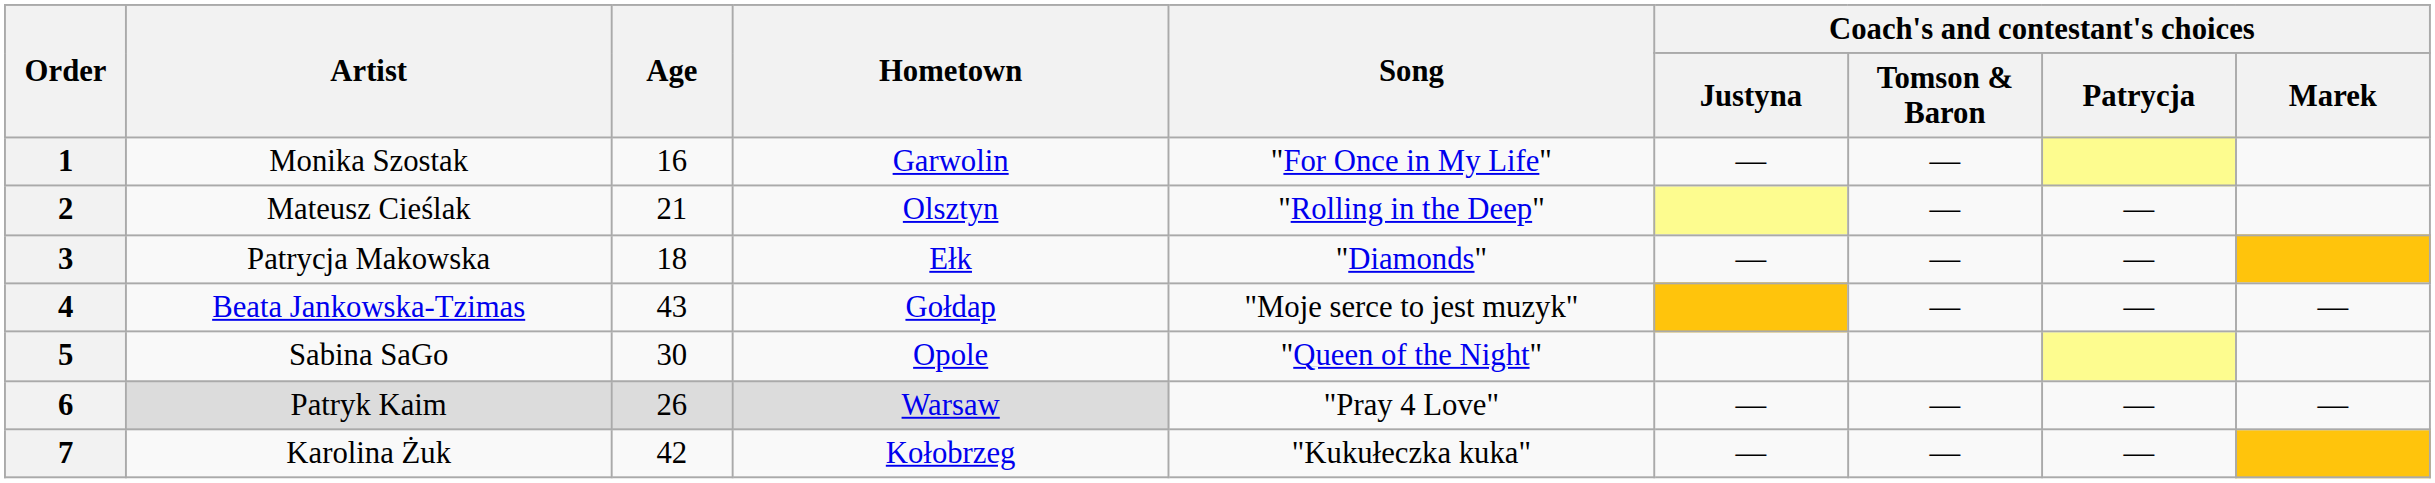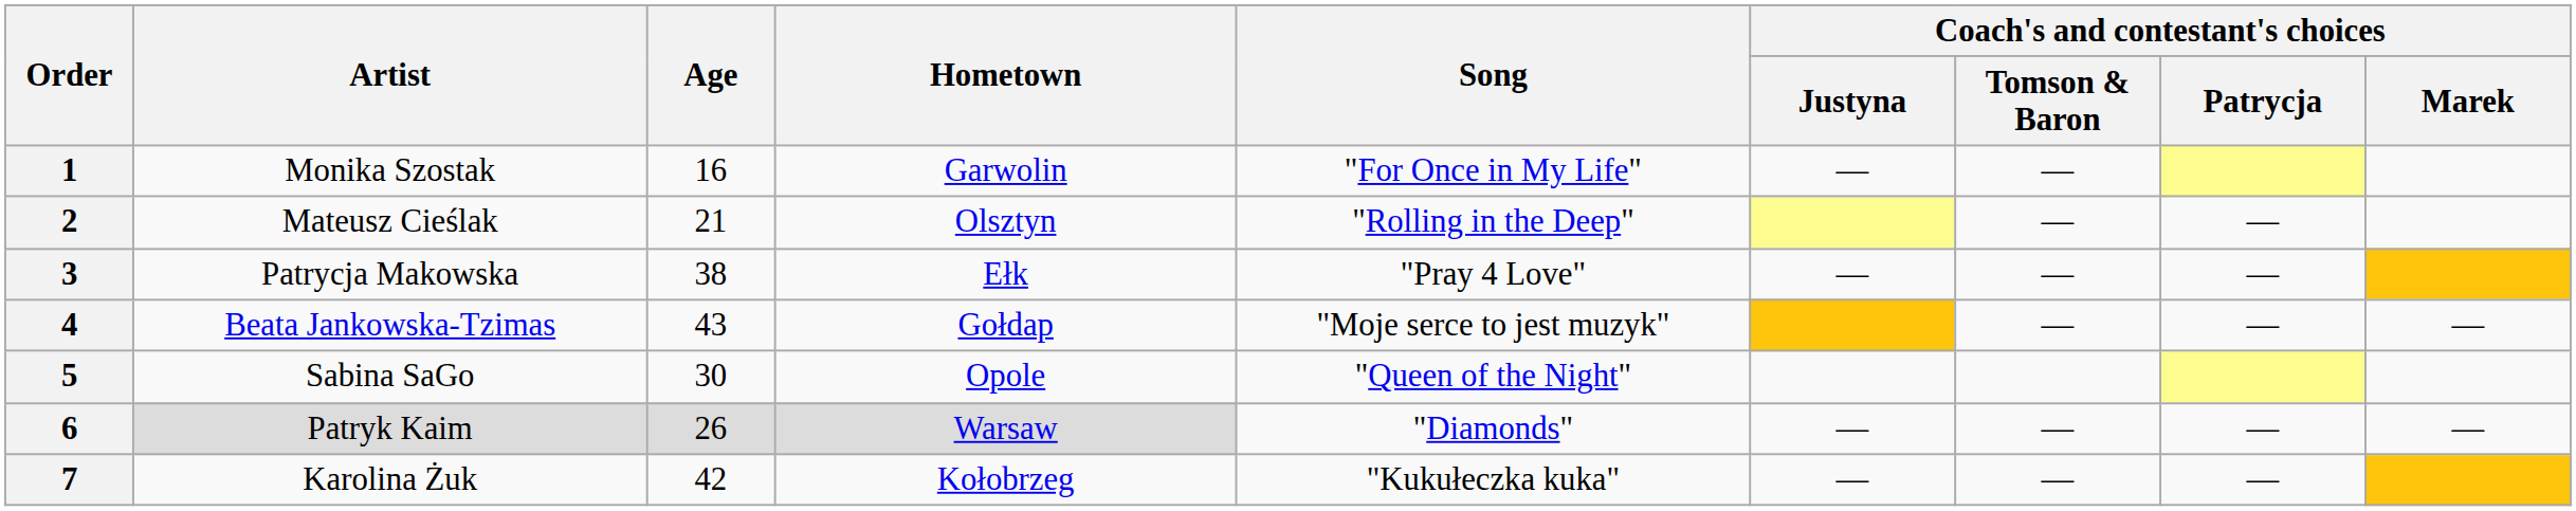 <table class="wikitable" style="text-align:center; width:100%;">
 <tr>
 <th scope="col" rowspan="2" width="05%">Order</th>
 <th scope="col" rowspan="2" width="20%">Artist</th>
 <th scope="col" rowspan="2" width="05%">Age</th>
 <th scope="col" rowspan="2" width="18%">Hometown</th>
 <th scope="col" rowspan="2" width="20%">Song</th>
 <th scope="col" colspan="4" width="32%">Coach's and contestant's choices</th>
 </tr>
 <tr>
 <th width="08%">Justyna</th>
 <th width="08%">Tomson & Baron</th>
 <th width="08%">Patrycja</th>
 <th width="08%">Marek</th>
 </tr>
 <tr>
 <th>1</th>
 <td>Monika Szostak</td>
 <td>16</td>
 <td><a href='#'>Garwolin</a></td>
 <td>"<a href='#'>For Once in My Life</a>"</td>
 <td>—</td>
 <td>—</td>
 <td style="background:#fdfc8f;"><strong></strong></td>
 <td><strong></strong></td>
 </tr>
 <tr>
 <th>2</th>
 <td>Mateusz Cieślak</td>
 <td>21</td>
 <td><a href='#'>Olsztyn</a></td>
 <td>"<a href='#'>Rolling in the Deep</a>"</td>
 <td style="background:#fdfc8f;"><strong></strong></td>
 <td>—</td>
 <td>—</td>
 <td><strong></strong></td>
 </tr>
 <tr>
 <th>3</th>
 <td>Patrycja Makowska</td>
-<td>18</td>
+<td>38</td>
 <td><a href='#'>Ełk</a></td>
-<td>"<a href='#'>Diamonds</a>"</td>
+<td>"Pray 4 Love"</td>
 <td>—</td>
 <td>—</td>
 <td>—</td>
 <td style="background-color:#FFC40C;"><strong></strong></td>
 </tr>
 <tr>
 <th>4</th>
 <td><a href='#'>Beata Jankowska-Tzimas</a></td>
 <td>43</td>
 <td><a href='#'>Gołdap</a></td>
 <td>"Moje serce to jest muzyk"</td>
 <td style="background-color:#FFC40C;"><strong></strong></td>
 <td>—</td>
 <td>—</td>
 <td>—</td>
 </tr>
 <tr>
 <th>5</th>
 <td>Sabina SaGo</td>
 <td>30</td>
 <td><a href='#'>Opole</a></td>
 <td>"<a href='#'>Queen of the Night</a>"</td>
 <td><strong></strong></td>
 <td><strong></strong></td>
 <td style="background:#fdfc8f;"><strong></strong></td>
 <td><strong></strong></td>
 </tr>
 <tr>
 <th>6</th>
 <td style="background:#DCDCDC;">Patryk Kaim</td>
 <td style="background:#DCDCDC;">26</td>
 <td style="background:#DCDCDC;"><a href='#'>Warsaw</a></td>
-<td>"Pray 4 Love"</td>
+<td>"<a href='#'>Diamonds</a>"</td>
 <td>—</td>
 <td>—</td>
 <td>—</td>
 <td>—</td>
 </tr>
 <tr>
 <th>7</th>
 <td>Karolina Żuk</td>
 <td>42</td>
 <td><a href='#'>Kołobrzeg</a></td>
 <td>"Kukułeczka kuka"</td>
 <td>—</td>
 <td>—</td>
 <td>—</td>
 <td style="background-color:#FFC40C;"><strong></strong></td>
 </tr>
 </table>
